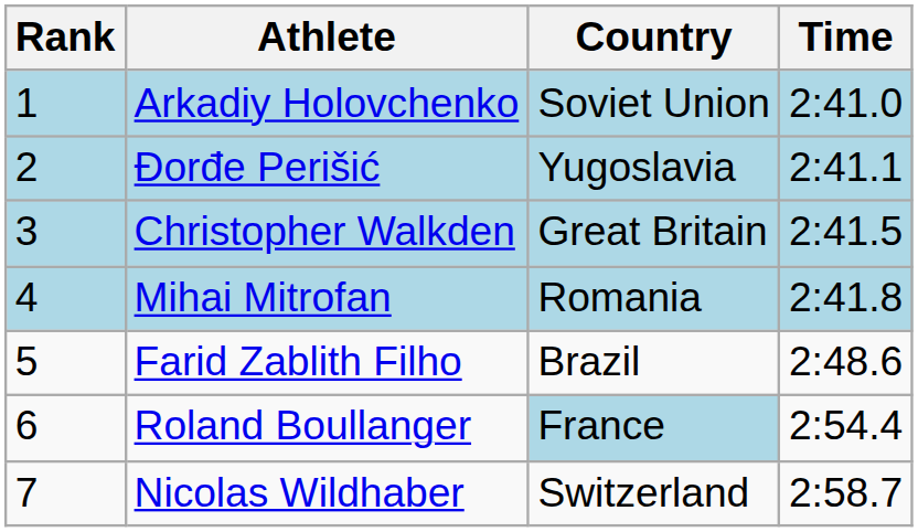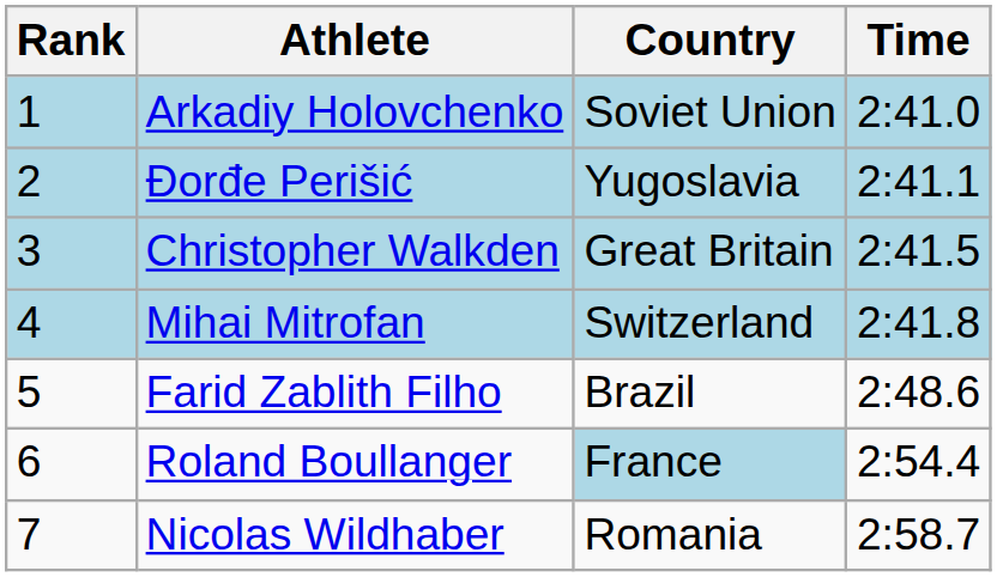 <table class="wikitable">
 <tr>
 <th>Rank</th>
 <th>Athlete</th>
 <th>Country</th>
 <th>Time</th>
 </tr>
 <tr bgcolor=lightblue>
 <td>1</td>
 <td><a href='#'>Arkadiy Holovchenko</a></td>
 <td>Soviet Union</td>
 <td>2:41.0</td>
 </tr>
 <tr bgcolor=lightblue>
 <td>2</td>
 <td><a href='#'>Đorđe Perišić</a></td>
 <td>Yugoslavia</td>
 <td>2:41.1</td>
 </tr>
 <tr bgcolor=lightblue>
 <td>3</td>
 <td><a href='#'>Christopher Walkden</a></td>
 <td>Great Britain</td>
 <td>2:41.5</td>
 </tr>
 <tr bgcolor=lightblue>
 <td>4</td>
 <td><a href='#'>Mihai Mitrofan</a></td>
-<td>Romania</td>
+<td>Switzerland</td>
 <td>2:41.8</td>
 </tr>
 <tr>
 <td>5</td>
 <td><a href='#'>Farid Zablith Filho</a></td>
 <td>Brazil</td>
 <td>2:48.6</td>
 </tr>
 <tr>
 <td>6</td>
 <td><a href='#'>Roland Boullanger</a></td>
 <td style="background: lightblue;">France</td>
 <td>2:54.4</td>
 </tr>
 <tr>
 <td>7</td>
 <td><a href='#'>Nicolas Wildhaber</a></td>
-<td>Switzerland</td>
+<td>Romania</td>
 <td>2:58.7</td>
 </tr>
 </table>
